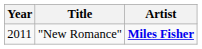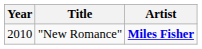 <table class="wikitable">
 <tr>
 <th>Year</th>
 <th>Title</th>
 <th>Artist</th>
 </tr>
 <tr>
-<td>2011</td>
+<td>2010</td>
 <td>"New Romance"</td>
 <td><strong><a href='#'>Miles Fisher</a></strong></td>
 </tr>
 </table>
